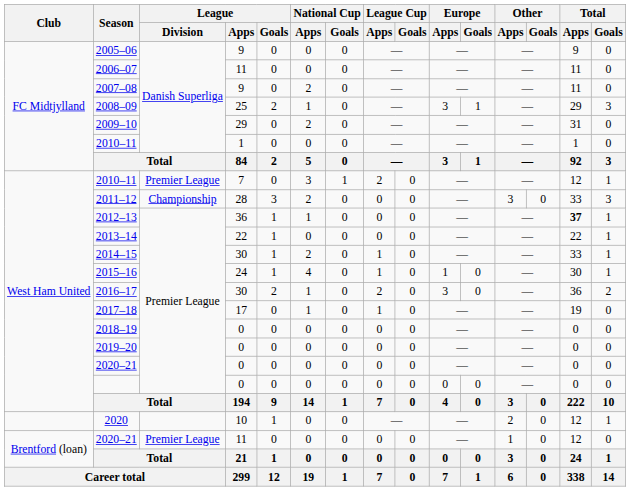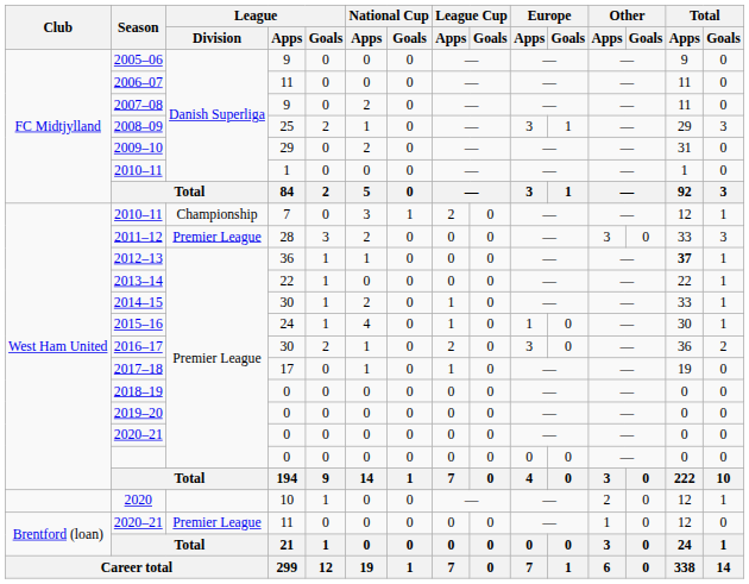 <table class="wikitable" style="text-align:center">
 <tr>
 <th rowspan="2">Club</th>
 <th rowspan="2">Season</th>
 <th colspan="3">League</th>
 <th colspan="2">National Cup</th>
 <th colspan="2">League Cup</th>
 <th colspan="2">Europe</th>
 <th colspan="2">Other</th>
 <th colspan="2">Total</th>
 </tr>
 <tr>
 <th>Division</th>
 <th>Apps</th>
 <th>Goals</th>
 <th>Apps</th>
 <th>Goals</th>
 <th>Apps</th>
 <th>Goals</th>
 <th>Apps</th>
 <th>Goals</th>
 <th>Apps</th>
 <th>Goals</th>
 <th>Apps</th>
 <th>Goals</th>
 </tr>
 <tr>
 <td rowspan="7"><a href='#'>FC Midtjylland</a></td>
 <td><a href='#'>2005–06</a></td>
 <td rowspan=6><a href='#'>Danish Superliga</a></td>
 <td>9</td>
 <td>0</td>
 <td>0</td>
 <td>0</td>
 <td colspan="2">—</td>
 <td colspan="2">—</td>
 <td colspan="2">—</td>
 <td>9</td>
 <td>0</td>
 </tr>
 <tr>
 <td><a href='#'>2006–07</a></td>
 <td>11</td>
 <td>0</td>
 <td>0</td>
 <td>0</td>
 <td colspan="2">—</td>
 <td colspan="2">—</td>
 <td colspan="2">—</td>
 <td>11</td>
 <td>0</td>
 </tr>
 <tr>
 <td><a href='#'>2007–08</a></td>
 <td>9</td>
 <td>0</td>
 <td>2</td>
 <td>0</td>
 <td colspan="2">—</td>
 <td colspan="2">—</td>
 <td colspan="2">—</td>
 <td>11</td>
 <td>0</td>
 </tr>
 <tr>
 <td><a href='#'>2008–09</a></td>
 <td>25</td>
 <td>2</td>
 <td>1</td>
 <td>0</td>
 <td colspan="2">—</td>
 <td>3</td>
 <td>1</td>
 <td colspan="2">—</td>
 <td>29</td>
 <td>3</td>
 </tr>
 <tr>
 <td><a href='#'>2009–10</a></td>
 <td>29</td>
 <td>0</td>
 <td>2</td>
 <td>0</td>
 <td colspan="2">—</td>
 <td colspan="2">—</td>
 <td colspan="2">—</td>
 <td>31</td>
 <td>0</td>
 </tr>
 <tr>
 <td><a href='#'>2010–11</a></td>
 <td>1</td>
 <td>0</td>
 <td>0</td>
 <td>0</td>
 <td colspan="2">—</td>
 <td colspan="2">—</td>
 <td colspan="2">—</td>
 <td>1</td>
 <td>0</td>
 </tr>
 <tr>
 <th colspan="2">Total</th>
 <th>84</th>
 <th>2</th>
 <th>5</th>
 <th>0</th>
 <th colspan="2">—</th>
 <th>3</th>
 <th>1</th>
 <th colspan="2">—</th>
 <th>92</th>
 <th>3</th>
 </tr>
 <tr>
 <td rowspan="13"><a href='#'>West Ham United</a></td>
 <td><a href='#'>2010–11</a></td>
-<td><a href='#'>Premier League</a></td>
+<td>Championship</td>
 <td>7</td>
 <td>0</td>
 <td>3</td>
 <td>1</td>
 <td>2</td>
 <td>0</td>
 <td colspan="2">—</td>
 <td colspan="2">—</td>
 <td>12</td>
 <td>1</td>
 </tr>
 <tr>
 <td><a href='#'>2011–12</a></td>
-<td><a href='#'>Championship</a></td>
+<td><a href='#'>Premier League</a></td>
 <td>28</td>
 <td>3</td>
 <td>2</td>
 <td>0</td>
 <td>0</td>
 <td>0</td>
 <td colspan="2">—</td>
 <td>3</td>
 <td>0</td>
 <td>33</td>
 <td>3</td>
 </tr>
 <tr>
 <td><a href='#'>2012–13</a></td>
 <td rowspan=10>Premier League</td>
 <td>36</td>
 <td>1</td>
 <td>1</td>
 <td>0</td>
 <td>0</td>
 <td>0</td>
 <td colspan="2">—</td>
 <td colspan="2">—</td>
 <td><strong>37</strong></td>
 <td>1</td>
 </tr>
 <tr>
 <td><a href='#'>2013–14</a></td>
 <td>22</td>
 <td>1</td>
 <td>0</td>
 <td>0</td>
 <td>0</td>
 <td>0</td>
 <td colspan="2">—</td>
 <td colspan="2">—</td>
 <td>22</td>
 <td>1</td>
 </tr>
 <tr>
 <td><a href='#'>2014–15</a></td>
 <td>30</td>
 <td>1</td>
 <td>2</td>
 <td>0</td>
 <td>1</td>
 <td>0</td>
 <td colspan="2">—</td>
 <td colspan="2">—</td>
 <td>33</td>
 <td>1</td>
 </tr>
 <tr>
 <td><a href='#'>2015–16</a></td>
 <td>24</td>
 <td>1</td>
 <td>4</td>
 <td>0</td>
 <td>1</td>
 <td>0</td>
 <td>1</td>
 <td>0</td>
 <td colspan="2">—</td>
 <td>30</td>
 <td>1</td>
 </tr>
 <tr>
 <td><a href='#'>2016–17</a></td>
 <td>30</td>
 <td>2</td>
 <td>1</td>
 <td>0</td>
 <td>2</td>
 <td>0</td>
 <td>3</td>
 <td>0</td>
 <td colspan="2">—</td>
 <td>36</td>
 <td>2</td>
 </tr>
 <tr>
 <td><a href='#'>2017–18</a></td>
 <td>17</td>
 <td>0</td>
 <td>1</td>
 <td>0</td>
 <td>1</td>
 <td>0</td>
 <td colspan="2">—</td>
 <td colspan="2">—</td>
 <td>19</td>
 <td>0</td>
 </tr>
 <tr>
 <td><a href='#'>2018–19</a></td>
 <td>0</td>
 <td>0</td>
 <td>0</td>
 <td>0</td>
 <td>0</td>
 <td>0</td>
 <td colspan="2">—</td>
 <td colspan="2">—</td>
 <td>0</td>
 <td>0</td>
 </tr>
 <tr>
 <td><a href='#'>2019–20</a></td>
 <td>0</td>
 <td>0</td>
 <td>0</td>
 <td>0</td>
 <td>0</td>
 <td>0</td>
 <td colspan="2">—</td>
 <td colspan="2">—</td>
 <td>0</td>
 <td>0</td>
 </tr>
 <tr>
 <td><a href='#'>2020–21</a></td>
 <td>0</td>
 <td>0</td>
 <td>0</td>
 <td>0</td>
 <td>0</td>
 <td>0</td>
 <td colspan="2">—</td>
 <td colspan="2">—</td>
 <td>0</td>
 <td>0</td>
 </tr>
 <tr>
 <td></td>
 <td>0</td>
 <td>0</td>
 <td>0</td>
 <td>0</td>
 <td>0</td>
 <td>0</td>
 <td>0</td>
 <td>0</td>
 <td colspan="2">—</td>
 <td>0</td>
 <td>0</td>
 </tr>
 <tr>
 <th colspan="2">Total</th>
 <th>194</th>
 <th>9</th>
 <th>14</th>
 <th>1</th>
 <th>7</th>
 <th>0</th>
 <th>4</th>
 <th>0</th>
 <th>3</th>
 <th>0</th>
 <th>222</th>
 <th>10</th>
 </tr>
 <tr>
 <td rowspan="1"></td>
 <td><a href='#'>2020</a></td>
 <td></td>
 <td>10</td>
 <td>1</td>
 <td>0</td>
 <td>0</td>
 <td colspan="2">—</td>
 <td colspan="2">—</td>
 <td>2</td>
 <td>0</td>
 <td>12</td>
 <td>1</td>
 </tr>
 <tr>
 <td rowspan=2><a href='#'>Brentford</a> (loan)</td>
 <td><a href='#'>2020–21</a></td>
 <td><a href='#'>Premier League</a></td>
 <td>11</td>
 <td>0</td>
 <td>0</td>
 <td>0</td>
 <td>0</td>
 <td>0</td>
 <td colspan=2>—</td>
 <td>1</td>
 <td>0</td>
 <td>12</td>
 <td>0</td>
 </tr>
 <tr>
 <th colspan="2">Total</th>
 <th>21</th>
 <th>1</th>
 <th>0</th>
 <th>0</th>
 <th>0</th>
 <th>0</th>
 <th>0</th>
 <th>0</th>
 <th>3</th>
 <th>0</th>
 <th>24</th>
 <th>1</th>
 </tr>
 <tr>
 <th colspan="3">Career total</th>
 <th>299</th>
 <th>12</th>
 <th>19</th>
 <th>1</th>
 <th>7</th>
 <th>0</th>
 <th>7</th>
 <th>1</th>
 <th>6</th>
 <th>0</th>
 <th>338</th>
 <th>14</th>
 </tr>
 </table>
